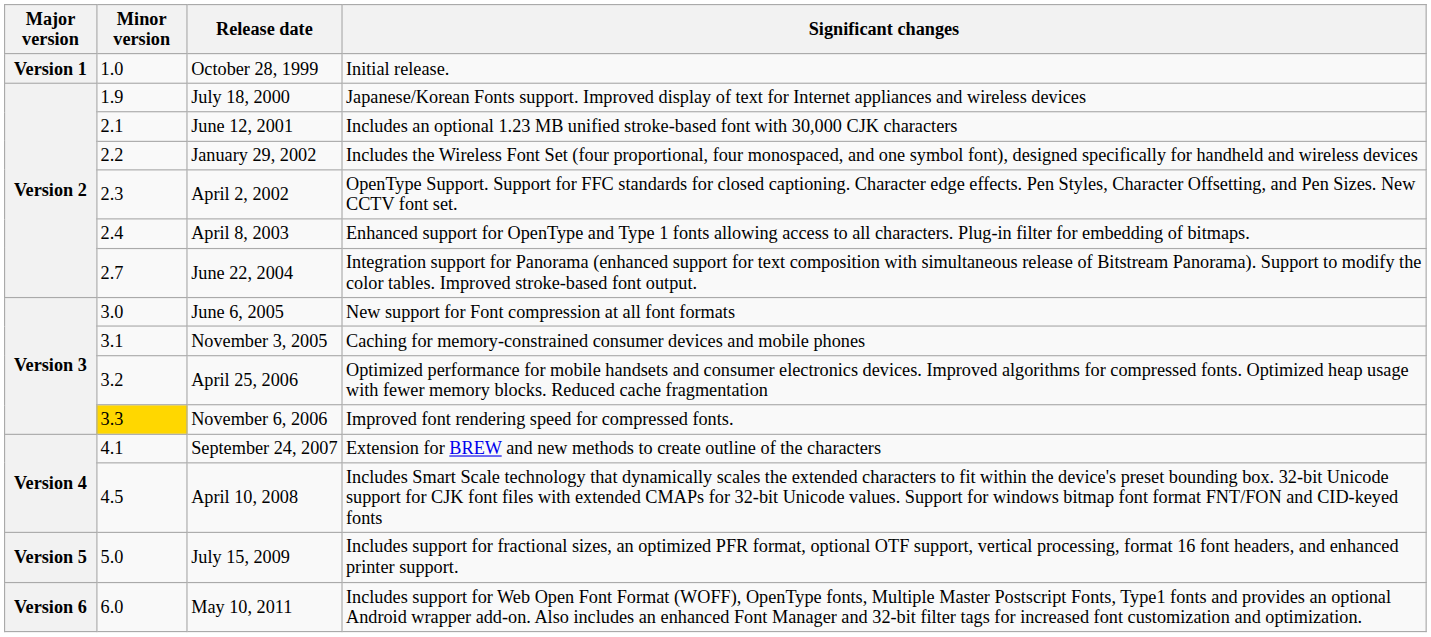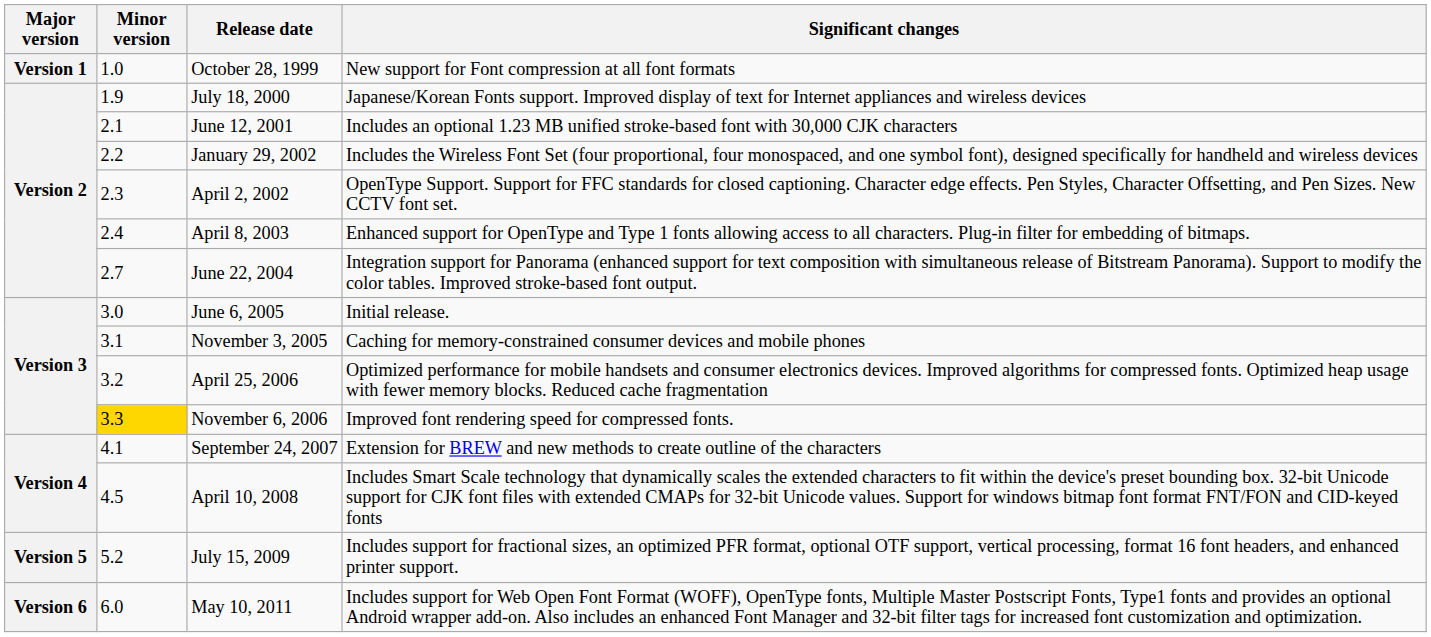 <table class="wikitable">
 <tr>
 <th>Major version</th>
 <th>Minor version</th>
 <th>Release date</th>
 <th>Significant changes</th>
 </tr>
 <tr>
 <th>Version 1</th>
 <td style="white-space: nowrap;">1.0</td>
 <td style="white-space: nowrap;">October 28, 1999</td>
-<td>Initial release.</td>
+<td>New support for Font compression at all font formats</td>
 </tr>
 <tr>
 <th rowspan="6">Version 2</th>
 <td style="white-space: nowrap; ">1.9</td>
 <td style="white-space: nowrap;">July 18, 2000</td>
 <td>Japanese/Korean Fonts support. Improved display of text for Internet appliances and wireless devices</td>
 </tr>
 <tr>
 <td style="white-space: nowrap; ">2.1</td>
 <td style="white-space: nowrap;">June 12, 2001</td>
 <td>Includes an optional 1.23 MB unified stroke-based font with 30,000 CJK characters</td>
 </tr>
 <tr>
 <td style="white-space: nowrap; ">2.2</td>
 <td style="white-space: nowrap;">January 29, 2002</td>
 <td>Includes the Wireless Font Set (four proportional, four monospaced, and one symbol font), designed specifically for handheld and wireless devices</td>
 </tr>
 <tr>
 <td style="white-space: nowrap; ">2.3</td>
 <td style="white-space: nowrap;">April 2, 2002</td>
 <td>OpenType Support. Support for FFC standards for closed captioning. Character edge effects. Pen Styles, Character Offsetting, and Pen Sizes. New CCTV font set.</td>
 </tr>
 <tr>
 <td style="white-space: nowrap; ">2.4</td>
 <td style="white-space: nowrap;">April 8, 2003</td>
 <td>Enhanced support for OpenType and Type 1 fonts allowing access to all characters. Plug-in filter for embedding of bitmaps.</td>
 </tr>
 <tr>
 <td style="white-space: nowrap; ">2.7</td>
 <td style="white-space: nowrap;">June 22, 2004</td>
 <td>Integration support for Panorama (enhanced support for text composition with simultaneous release of Bitstream Panorama). Support to modify the color tables. Improved stroke-based font output.</td>
 </tr>
 <tr>
 <th rowspan="4">Version 3</th>
 <td style="white-space: nowrap;">3.0</td>
 <td style="white-space: nowrap;">June 6, 2005</td>
-<td>New support for Font compression at all font formats</td>
+<td>Initial release.</td>
 </tr>
 <tr>
 <td style="white-space: nowrap; ">3.1</td>
 <td style="white-space: nowrap;">November 3, 2005</td>
 <td>Caching for memory-constrained consumer devices and mobile phones</td>
 </tr>
 <tr>
 <td style="white-space: nowrap;">3.2</td>
 <td style="white-space: nowrap;">April 25, 2006</td>
 <td>Optimized performance for mobile handsets and consumer electronics devices. Improved algorithms for compressed fonts. Optimized heap usage with fewer memory blocks. Reduced cache fragmentation</td>
 </tr>
 <tr>
 <td style="background: gold; white-space: nowrap;">3.3</td>
 <td style="white-space: nowrap;">November 6, 2006</td>
 <td>Improved font rendering speed for compressed fonts.</td>
 </tr>
 <tr>
 <th rowspan="2">Version 4</th>
 <td style="white-space: nowrap; ">4.1</td>
 <td style="white-space: nowrap;">September 24, 2007</td>
 <td>Extension for <a href='#'>BREW</a> and new methods to create outline of the characters</td>
 </tr>
 <tr>
 <td style="white-space: nowrap; ">4.5</td>
 <td style="white-space: nowrap;">April 10, 2008</td>
 <td>Includes Smart Scale technology that dynamically scales the extended characters to fit within the device's preset bounding box. 32-bit Unicode support for CJK font files with extended CMAPs for 32-bit Unicode values. Support for windows bitmap font format FNT/FON and CID-keyed fonts</td>
 </tr>
 <tr>
 <th>Version 5</th>
-<td style="white-space: nowrap;">5.0</td>
+<td style="white-space: nowrap;">5.2</td>
 <td style="white-space: nowrap;">July 15, 2009</td>
 <td>Includes support for fractional sizes, an optimized PFR format, optional OTF support, vertical processing, format 16 font headers, and enhanced printer support.</td>
 </tr>
 <tr>
 <th>Version 6</th>
 <td style="white-space: nowrap;">6.0</td>
 <td style="white-space: nowrap;">May 10, 2011</td>
 <td>Includes support for Web Open Font Format (WOFF), OpenType fonts, Multiple Master Postscript Fonts, Type1 fonts and provides an optional Android wrapper add-on. Also includes an enhanced Font Manager and 32-bit filter tags for increased font customization and optimization.</td>
 </tr>
 </table>
